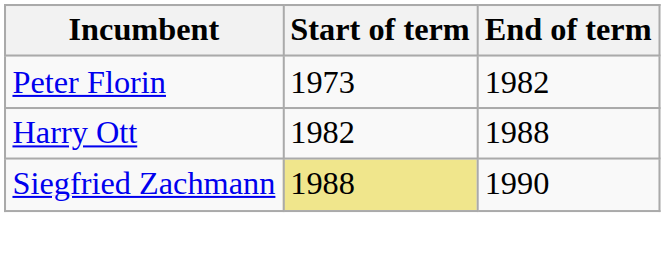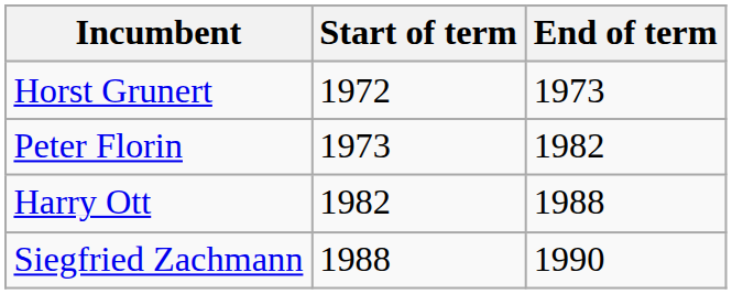 <table class="wikitable">
 <tr>
 <th>Incumbent</th>
 <th>Start of term</th>
 <th>End of term</th>
+</tr>
+<tr>
+<td><a href='#'>Horst Grunert</a></td>
+<td>1972</td>
+<td>1973</td>
 </tr>
 <tr>
 <td><a href='#'>Peter Florin</a></td>
 <td>1973</td>
 <td>1982</td>
 </tr>
 <tr>
 <td><a href='#'>Harry Ott</a></td>
 <td>1982</td>
 <td>1988</td>
 </tr>
 <tr>
 <td><a href='#'>Siegfried Zachmann</a></td>
-<td style="background: khaki;">1988</td>
+<td>1988</td>
 <td>1990</td>
 </tr>
 </table>
